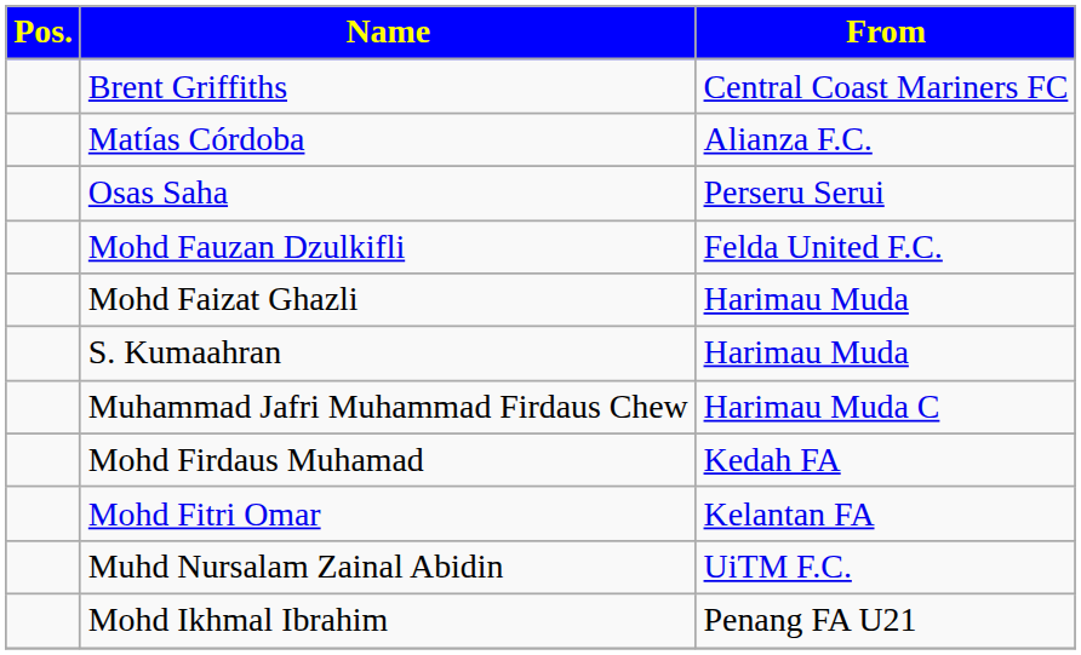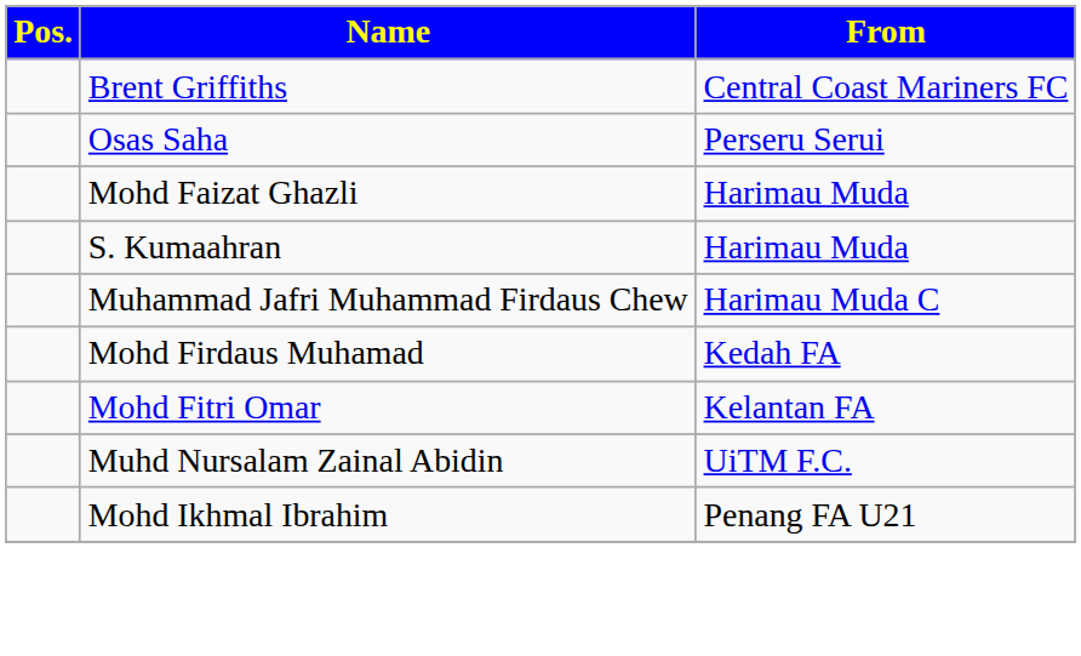 <table class="wikitable sortable">
 <tr>
 <th style="background:Blue; color:Yellow;">Pos.</th>
 <th style="background:Blue; color:Yellow;">Name</th>
 <th style="background:Blue; color:Yellow;">From</th>
 </tr>
 <tr>
 <td></td>
 <td> <a href='#'>Brent Griffiths</a></td>
 <td> <a href='#'>Central Coast Mariners FC</a></td>
 </tr>
 <tr>
 <td></td>
-<td> <a href='#'>Matías Córdoba</a></td>
-<td> <a href='#'>Alianza F.C.</a></td>
-</tr>
-<tr>
-<td></td>
 <td> <a href='#'>Osas Saha</a></td>
 <td> <a href='#'>Perseru Serui</a></td>
-</tr>
-<tr>
-<td></td>
-<td> <a href='#'>Mohd Fauzan Dzulkifli</a></td>
-<td> <a href='#'>Felda United F.C.</a></td>
 </tr>
 <tr>
 <td></td>
 <td> Mohd Faizat Ghazli</td>
 <td> <a href='#'>Harimau Muda</a></td>
 </tr>
 <tr>
 <td></td>
 <td> S. Kumaahran</td>
 <td> <a href='#'>Harimau Muda</a></td>
 </tr>
 <tr>
 <td></td>
 <td> Muhammad Jafri Muhammad Firdaus Chew</td>
 <td> <a href='#'>Harimau Muda C</a></td>
 </tr>
 <tr>
 <td></td>
 <td> Mohd Firdaus Muhamad</td>
 <td> <a href='#'>Kedah FA</a></td>
 </tr>
 <tr>
 <td></td>
 <td> <a href='#'>Mohd Fitri Omar</a></td>
 <td> <a href='#'>Kelantan FA</a></td>
 </tr>
 <tr>
 <td></td>
 <td> Muhd Nursalam Zainal Abidin</td>
 <td> <a href='#'>UiTM F.C.</a></td>
 </tr>
 <tr>
 <td></td>
 <td> Mohd Ikhmal Ibrahim</td>
 <td> Penang FA U21</td>
 </tr>
 <tr>
 </tr>
 </table>
